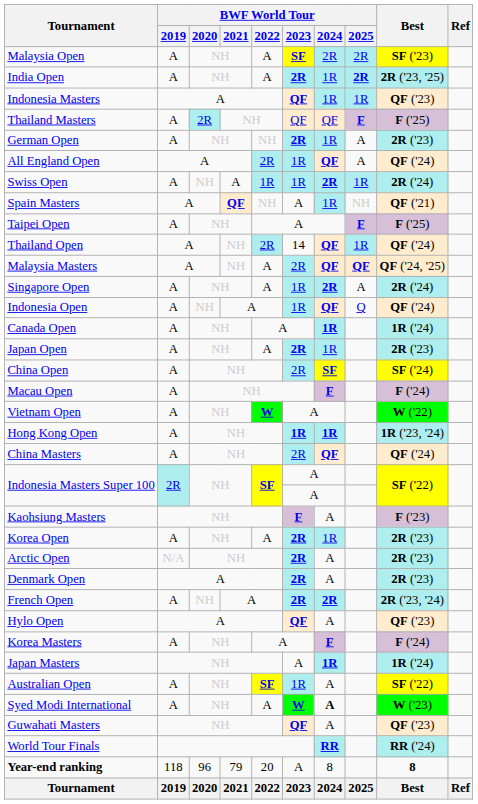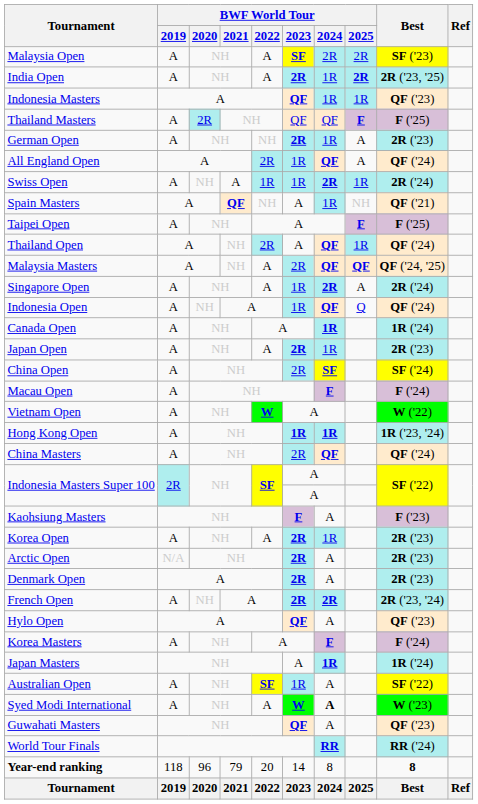 <table style='font-size: 90%; text-align:center;' class='wikitable'>
 <tr>
 <th rowspan="2">Tournament</th>
 <th colspan="7"><a href='#'>BWF World Tour</a></th>
 <th rowspan="2">Best</th>
 <th rowspan="2">Ref</th>
 </tr>
 <tr>
 <th><a href='#'>2019</a></th>
 <th><a href='#'>2020</a></th>
 <th><a href='#'>2021</a></th>
 <th><a href='#'>2022</a></th>
 <th><a href='#'>2023</a></th>
 <th><a href='#'>2024</a></th>
 <th><a href='#'>2025</a></th>
 </tr>
 <tr>
 <td align=left><a href='#'>Malaysia Open</a></td>
 <td>A</td>
 <td colspan="2" style=color:#ccc>NH</td>
 <td>A</td>
 <td bgcolor=FFFF00><strong><a href='#'>SF</a></strong></td>
 <td bgcolor=AFEEEE><a href='#'>2R</a></td>
 <td bgcolor=AFEEEE><a href='#'>2R</a></td>
 <td bgcolor=FFFF00><strong>SF</strong> ('23)</td>
 <td></td>
 </tr>
 <tr>
 <td align=left><a href='#'>India Open</a></td>
 <td>A</td>
 <td colspan="2" style=color:#ccc>NH</td>
 <td>A</td>
 <td bgcolor=AFEEEE><strong><a href='#'>2R</a></strong></td>
 <td bgcolor=AFEEEE><a href='#'>1R</a></td>
 <td bgcolor=AFEEEE><strong><a href='#'>2R</a></strong></td>
 <td bgcolor=AFEEEE><strong>2R</strong> ('23, '25)</td>
 <td></td>
 </tr>
 <tr>
 <td align=left><a href='#'>Indonesia Masters</a></td>
 <td colspan="4">A</td>
 <td bgcolor=FFEBCD><strong><a href='#'>QF</a></strong></td>
 <td bgcolor=AFEEEE><a href='#'>1R</a></td>
 <td bgcolor=AFEEEE><a href='#'>1R</a></td>
 <td bgcolor=FFEBCD><strong>QF</strong> ('23)</td>
 <td></td>
 </tr>
 <tr>
 <td align=left><a href='#'>Thailand Masters</a></td>
 <td>A</td>
 <td bgcolor=AFEEEE><a href='#'>2R</a></td>
 <td colspan="2" style=color:#ccc>NH</td>
 <td bgcolor=FFEBCD><a href='#'>QF</a></td>
 <td bgcolor=FFEBCD><a href='#'>QF</a></td>
 <td bgcolor=D8BFD8><strong><a href='#'>F</a></strong></td>
 <td bgcolor=D8BFD8><strong>F</strong> ('25)</td>
 <td></td>
 </tr>
 <tr>
 <td align=left><a href='#'>German Open</a></td>
 <td>A</td>
 <td colspan="2" style=color:#ccc>NH</td>
 <td 2022; style=color:#ccc>NH</td>
 <td bgcolor=AFEEEE><strong><a href='#'>2R</a></strong></td>
 <td bgcolor=AFEEEE><a href='#'>1R</a></td>
 <td>A</td>
 <td bgcolor=AFEEEE><strong>2R</strong> ('23)</td>
 <td></td>
 </tr>
 <tr>
 <td align=left><a href='#'>All England Open</a></td>
 <td colspan="3">A</td>
 <td bgcolor=AFEEEE><a href='#'>2R</a></td>
 <td bgcolor=AFEEEE><a href='#'>1R</a></td>
 <td bgcolor=FFEBCD><strong><a href='#'>QF</a></strong></td>
 <td>A</td>
 <td bgcolor=FFEBCD><strong>QF</strong> ('24)</td>
 <td></td>
 </tr>
 <tr>
 <td align=left><a href='#'>Swiss Open</a></td>
 <td>A</td>
 <td style=color:#ccc>NH</td>
 <td>A</td>
 <td bgcolor=AFEEEE><a href='#'>1R</a></td>
 <td bgcolor=AFEEEE><a href='#'>1R</a></td>
 <td bgcolor=AFEEEE><strong><a href='#'>2R</a></strong></td>
 <td bgcolor=AFEEEE><a href='#'>1R</a></td>
 <td bgcolor=AFEEEE><strong>2R</strong> ('24)</td>
 <td></td>
 </tr>
 <tr>
 <td align=left><a href='#'>Spain Masters</a></td>
 <td colspan="2">A</td>
 <td bgcolor=FFEBCD><a href='#'><strong>QF</strong></a></td>
 <td 2022; style=color:#ccc>NH</td>
 <td>A</td>
 <td bgcolor=AFEEEE><a href='#'>1R</a></td>
 <td 2025; style=color:#ccc>NH</td>
 <td bgcolor=FFEBCD><strong>QF</strong> ('21)</td>
 <td></td>
 </tr>
 <tr>
 <td align=left><a href='#'>Taipei Open</a></td>
 <td>A</td>
 <td colspan="2" style=color:#ccc>NH</td>
 <td colspan="3">A</td>
 <td bgcolor=D8BFD8><strong><a href='#'>F</a></strong></td>
 <td bgcolor=D8BFD8><strong>F</strong> ('25)</td>
 <td></td>
 </tr>
 <tr>
 <td align=left><a href='#'>Thailand Open</a></td>
 <td colspan="2">A</td>
 <td style=color:#ccc>NH</td>
 <td bgcolor=AFEEEE><a href='#'>2R</a></td>
-<td 2023;>14</td>
+<td>A</td>
 <td bgcolor=FFEBCD><strong><a href='#'>QF</a></strong></td>
 <td bgcolor=AFEEEE><a href='#'>1R</a></td>
 <td bgcolor=FFEBCD><strong>QF</strong> ('24)</td>
 <td></td>
 </tr>
 <tr>
 <td align=left><a href='#'>Malaysia Masters</a></td>
 <td colspan="2">A</td>
 <td style=color:#ccc>NH</td>
 <td>A</td>
 <td bgcolor=AFEEEE><a href='#'>2R</a></td>
 <td bgcolor=FFEBCD><strong><a href='#'>QF</a></strong></td>
 <td bgcolor=FFEBCD><strong><a href='#'>QF</a></strong></td>
 <td bgcolor=FFEBCD><strong>QF</strong> ('24, '25)</td>
 <td></td>
 </tr>
 <tr>
 <td align=left><a href='#'>Singapore Open</a></td>
 <td>A</td>
 <td colspan="2" style=color:#ccc>NH</td>
 <td>A</td>
 <td bgcolor=AFEEEE><a href='#'>1R</a></td>
 <td bgcolor=AFEEEE><strong><a href='#'>2R</a></strong></td>
 <td>A</td>
 <td bgcolor=AFEEEE><strong>2R</strong> ('24)</td>
 <td></td>
 </tr>
 <tr>
 <td align=left><a href='#'>Indonesia Open</a></td>
 <td>A</td>
 <td style=color:#ccc>NH</td>
 <td colspan="2">A</td>
 <td bgcolor=AFEEEE><a href='#'>1R</a></td>
 <td bgcolor=FFEBCD><strong><a href='#'>QF</a></strong></td>
 <td><a href='#'>Q</a></td>
 <td bgcolor=FFEBCD><strong>QF</strong> ('24)</td>
 <td></td>
 </tr>
 <tr>
 <td align=left><a href='#'>Canada Open</a></td>
 <td>A</td>
 <td colspan="2" style=color:#ccc>NH</td>
 <td colspan="2">A</td>
 <td bgcolor=AFEEEE><strong><a href='#'>1R</a></strong></td>
 <td></td>
 <td bgcolor=AFEEEE><strong>1R</strong> ('24)</td>
 <td></td>
 </tr>
 <tr>
 <td align=left><a href='#'>Japan Open</a></td>
 <td>A</td>
 <td colspan="2" style=color:#ccc>NH</td>
 <td>A</td>
 <td bgcolor=AFEEEE><strong><a href='#'>2R</a></strong></td>
 <td bgcolor=AFEEEE><a href='#'>1R</a></td>
 <td></td>
 <td bgcolor=AFEEEE><strong>2R</strong> ('23)</td>
 <td></td>
 </tr>
 <tr>
 <td align=left><a href='#'>China Open</a></td>
 <td>A</td>
 <td colspan="3" style=color:#ccc>NH</td>
 <td bgcolor=AFEEEE><a href='#'>2R</a></td>
 <td bgcolor=FFFF00><strong><a href='#'>SF</a></strong></td>
 <td></td>
 <td bgcolor=FFFF00><strong>SF</strong> ('24)</td>
 <td></td>
 </tr>
 <tr>
 <td align=left><a href='#'>Macau Open</a></td>
 <td>A</td>
 <td colspan="4" style=color:#ccc>NH</td>
 <td bgcolor=D8BFD8><strong><a href='#'>F</a></strong></td>
 <td></td>
 <td bgcolor=D8BFD8><strong>F</strong>  ('24)</td>
 <td></td>
 </tr>
 <tr>
 <td align=left><a href='#'>Vietnam Open</a></td>
 <td>A</td>
 <td colspan="2" style=color:#ccc>NH</td>
 <td bgcolor=00FF00><strong><a href='#'>W</a></strong></td>
 <td colspan="2">A</td>
 <td></td>
 <td bgcolor=00FF00><strong>W</strong> ('22)</td>
 <td></td>
 </tr>
 <tr>
 <td align=left><a href='#'>Hong Kong Open</a></td>
 <td>A</td>
 <td colspan="3" style=color:#ccc>NH</td>
 <td bgcolor=AFEEEE><strong><a href='#'>1R</a></strong></td>
 <td bgcolor=AFEEEE><strong><a href='#'>1R</a></strong></td>
 <td></td>
 <td bgcolor=AFEEEE><strong>1R</strong> ('23, '24)</td>
 <td></td>
 </tr>
 <tr>
 <td align=left><a href='#'>China Masters</a></td>
 <td>A</td>
 <td colspan="3" style=color:#ccc>NH</td>
 <td bgcolor=AFEEEE><a href='#'>2R</a></td>
 <td bgcolor=FFEBCD><strong><a href='#'>QF</a></strong></td>
 <td></td>
 <td bgcolor=FFEBCD><strong>QF</strong> ('24)</td>
 <td></td>
 </tr>
 <tr>
 <td rowspan="2" align=left><a href='#'>Indonesia Masters Super 100</a></td>
 <td rowspan="2" bgcolor=AFEEEE><a href='#'>2R</a></td>
 <td rowspan="2" colspan="2" style=color:#ccc>NH</td>
 <td rowspan="2" bgcolor=FFFF00><strong><a href='#'>SF</a></strong></td>
 <td colspan="2">A</td>
 <td></td>
 <td rowspan="2" bgcolor=FFFF00><strong>SF</strong> ('22)</td>
 <td rowspan="2"></td>
 </tr>
 <tr>
 <td colspan="2">A</td>
 <td></td>
 </tr>
 <tr>
 <td align=left><a href='#'>Kaohsiung Masters</a></td>
 <td colspan="4" style=color:#ccc>NH</td>
 <td bgcolor=D8BFD8><strong><a href='#'>F</a></strong></td>
 <td>A</td>
 <td></td>
 <td bgcolor=D8BFD8><strong>F</strong> ('23)</td>
 <td></td>
 </tr>
 <tr>
 <td align=left><a href='#'>Korea Open</a></td>
 <td>A</td>
 <td colspan="2" style=color:#ccc>NH</td>
 <td>A</td>
 <td bgcolor=AFEEEE><strong><a href='#'>2R</a></strong></td>
 <td bgcolor=AFEEEE><a href='#'>1R</a></td>
 <td></td>
 <td bgcolor=AFEEEE><strong>2R</strong> ('23)</td>
 <td></td>
 </tr>
 <tr>
 <td align=left><a href='#'>Arctic Open</a></td>
 <td style=color:#ccc>N/A</td>
 <td colspan="3" style=color:#ccc>NH</td>
 <td bgcolor=AFEEEE><strong><a href='#'>2R</a></strong></td>
 <td>A</td>
 <td></td>
 <td bgcolor=AFEEEE><strong>2R</strong> ('23)</td>
 <td></td>
 </tr>
 <tr>
 <td align=left><a href='#'>Denmark Open</a></td>
 <td colspan="4">A</td>
 <td bgcolor=AFEEEE><strong><a href='#'>2R</a></strong></td>
 <td>A</td>
 <td></td>
 <td bgcolor=AFEEEE><strong>2R</strong> ('23)</td>
 <td></td>
 </tr>
 <tr>
 <td align=left><a href='#'>French Open</a></td>
 <td>A</td>
 <td style=color:#ccc>NH</td>
 <td colspan="2">A</td>
 <td bgcolor=AFEEEE><a href='#'><strong>2R</strong></a></td>
 <td bgcolor=AFEEEE><a href='#'><strong>2R</strong></a></td>
 <td></td>
 <td bgcolor=AFEEEE><strong>2R</strong> ('23, '24)</td>
 <td></td>
 </tr>
 <tr>
 <td align=left><a href='#'>Hylo Open</a></td>
 <td colspan="4">A</td>
 <td bgcolor=FFEBCD><strong><a href='#'>QF</a></strong></td>
 <td>A</td>
 <td></td>
 <td bgcolor=FFEBCD><strong>QF</strong> ('23)</td>
 <td></td>
 </tr>
 <tr>
 <td align=left><a href='#'>Korea Masters</a></td>
 <td>A</td>
 <td colspan="2" style=color:#ccc>NH</td>
 <td colspan="2">A</td>
 <td bgcolor=D8BFD8><strong><a href='#'>F</a></strong></td>
 <td></td>
 <td bgcolor=D8BFD8><strong>F</strong>  ('24)</td>
 <td></td>
 </tr>
 <tr>
 <td align=left><a href='#'>Japan Masters</a></td>
 <td colspan="4" style=color:#ccc>NH</td>
 <td>A</td>
 <td bgcolor=AFEEEE><strong><a href='#'>1R</a></strong></td>
 <td></td>
 <td bgcolor=AFEEEE><strong>1R</strong> ('24)</td>
 <td></td>
 </tr>
 <tr>
 <td align=left><a href='#'>Australian Open</a></td>
 <td>A</td>
 <td colspan="2" style=color:#ccc>NH</td>
 <td bgcolor=FFFF00><strong><a href='#'>SF</a></strong></td>
 <td bgcolor=AFEEEE><a href='#'>1R</a></td>
 <td>A</td>
 <td></td>
 <td bgcolor=FFFF00><strong>SF</strong> ('22)</td>
 <td></td>
 </tr>
 <tr>
 <td align=left><a href='#'>Syed Modi International</a></td>
 <td>A</td>
 <td colspan="2" style=color:#ccc>NH</td>
 <td>A</td>
 <td bgcolor=00FF00><a href='#'><strong>W</strong></a></td>
 <td><strong>A</strong></td>
 <td></td>
 <td bgcolor=00FF00><strong>W</strong> ('23)</td>
 <td></td>
 </tr>
 <tr>
 <td align=left><a href='#'>Guwahati Masters</a></td>
 <td colspan="4" style=color:#ccc>NH</td>
 <td bgcolor=FFEBCD><strong><a href='#'>QF</a></strong></td>
 <td>A</td>
 <td></td>
 <td bgcolor=FFEBCD><strong>QF</strong> ('23)</td>
 <td></td>
 </tr>
 <tr>
 <td align=left><a href='#'>World Tour Finals</a></td>
 <td colspan="5"></td>
 <td bgcolor=AFEEEE><strong><a href='#'>RR</a></strong></td>
 <td></td>
 <td bgcolor=AFEEEE><strong>RR</strong> ('24)</td>
 <td></td>
 </tr>
 <tr>
 <td align=left><strong>Year-end ranking</strong></td>
 <td 2019;>118</td>
 <td 2020;>96</td>
 <td 2021;>79</td>
 <td 2022;>20</td>
-<td>A</td>
+<td 2023;>14</td>
 <td 2024;>8</td>
 <td 2025;></td>
 <td Best;><strong>8</strong></td>
 <td></td>
 </tr>
 <tr>
 <th>Tournament</th>
 <th>2019</th>
 <th>2020</th>
 <th>2021</th>
 <th>2022</th>
 <th>2023</th>
 <th>2024</th>
 <th>2025</th>
 <th>Best</th>
 <th>Ref</th>
 </tr>
 </table>
